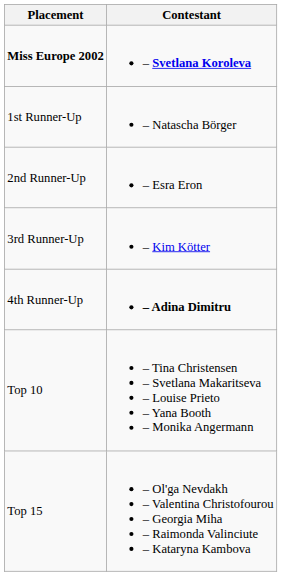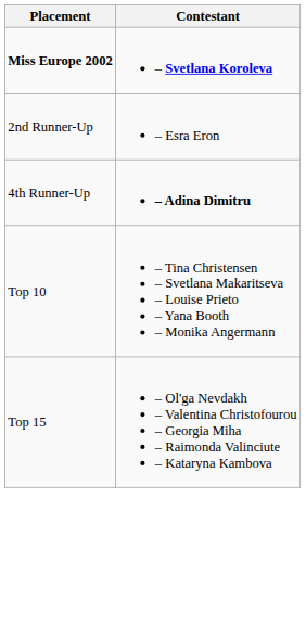 <table class="wikitable sortable" style="font-size: 95%;">
 <tr>
 <th>Placement</th>
 <th>Contestant</th>
 </tr>
 <tr>
 <td><strong>Miss Europe 2002</strong></td>
 <td><br><ul><li><strong></strong> – <strong><a href='#'>Svetlana Koroleva</a></strong></li></ul></td>
 </tr>
 <tr>
-<td>1st Runner-Up</td>
-<td><br><ul><li> – Natascha Börger</li></ul></td>
-</tr>
-<tr>
 <td>2nd Runner-Up</td>
 <td><br><ul><li> – Esra Eron</li></ul></td>
-</tr>
-<tr>
-<td>3rd Runner-Up</td>
-<td><br><ul><li> – <a href='#'>Kim Kötter</a></li></ul></td>
 </tr>
 <tr>
 <td>4th Runner-Up</td>
 <td><strong><br><ul><li> – Adina Dimitru</li></ul></strong></td>
 </tr>
 <tr>
 <td>Top 10</td>
 <td><br><ul><li> – Tina Christensen</li><li> – Svetlana Makaritseva</li><li> – Louise Prieto</li><li> – Yana Booth</li><li> – Monika Angermann</li></ul></td>
 </tr>
 <tr>
 <td>Top 15</td>
 <td><br><ul><li> – Ol'ga Nevdakh</li><li> – Valentina Christofourou</li><li> – Georgia Miha</li><li> – Raimonda Valinciute</li><li> – Kataryna Kambova</li></ul></td>
 </tr>
 </table>
